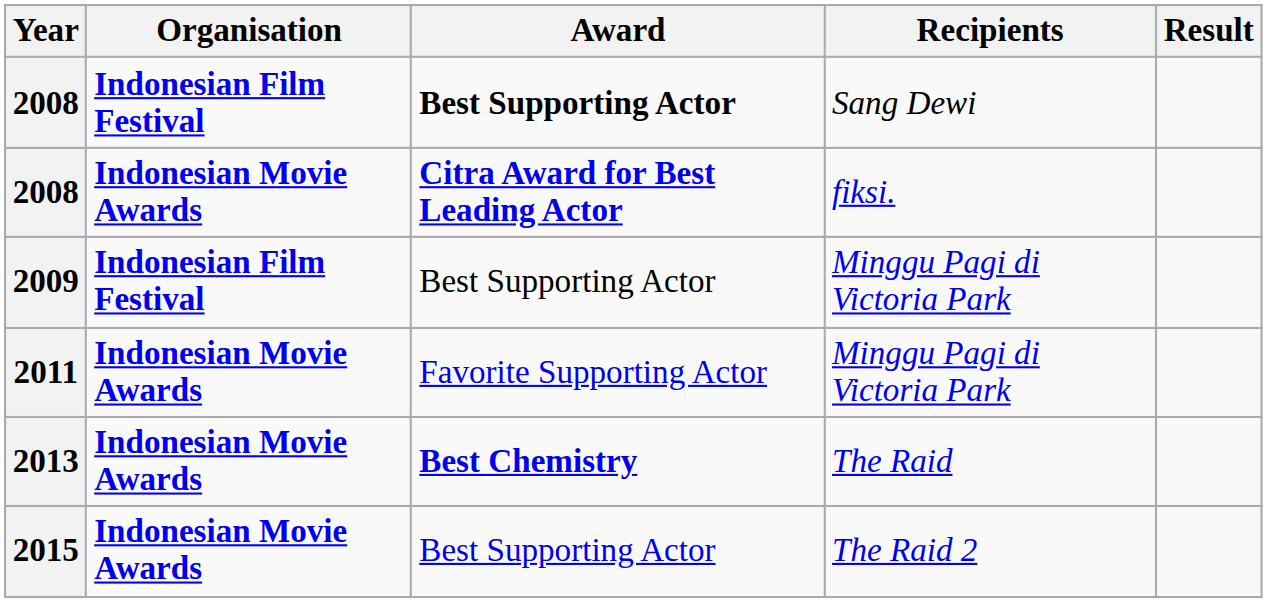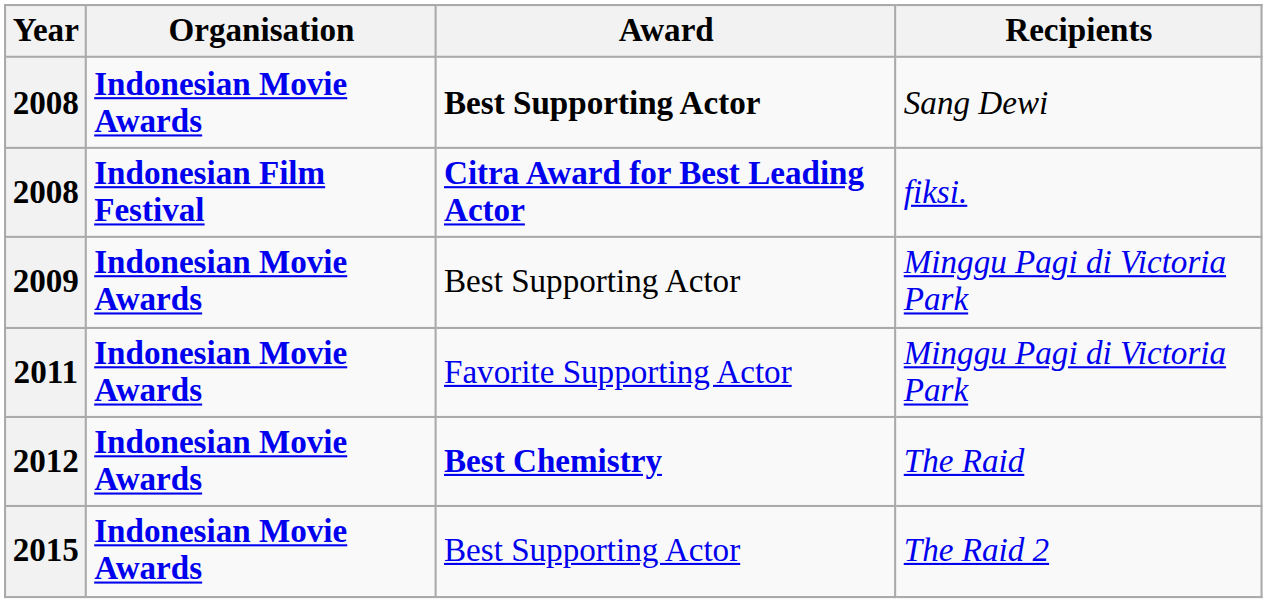 <table class="wikitable sortable">
 <tr>
 <th>Year</th>
 <th>Organisation</th>
 <th>Award</th>
 <th>Recipients</th>
-<th>Result</th>
+</tr>
+<tr>
+<th>2008</th>
+<td><strong><a href='#'>Indonesian Movie Awards</a></strong></td>
+<td><strong>Best Supporting Actor</strong></td>
+<td><em>Sang Dewi</em></td>
 </tr>
 <tr>
 <th>2008</th>
 <td><strong><a href='#'>Indonesian Film Festival</a></strong></td>
-<td><strong>Best Supporting Actor</strong></td>
-<td><em>Sang Dewi</em></td>
-<td></td>
-</tr>
-<tr>
-<th>2008</th>
-<td><strong><a href='#'>Indonesian Movie Awards</a></strong></td>
 <td><strong><a href='#'>Citra Award for Best Leading Actor</a></strong></td>
 <td><em><a href='#'>fiksi.</a></em></td>
-<td></td>
 </tr>
 <tr>
 <th>2009</th>
-<td><strong><a href='#'>Indonesian Film Festival</a></strong></td>
+<td><strong><a href='#'>Indonesian Movie Awards</a></strong></td>
 <td>Best Supporting Actor</td>
 <td><em><a href='#'>Minggu Pagi di Victoria Park</a></em></td>
-<td></td>
 </tr>
 <tr>
 <th>2011</th>
 <td><strong><a href='#'>Indonesian Movie Awards</a></strong></td>
 <td><a href='#'>Favorite Supporting Actor</a></td>
 <td><em><a href='#'>Minggu Pagi di Victoria Park</a></em></td>
-<td></td>
 </tr>
 <tr>
-<th>2013</th>
+<th>2012</th>
 <td><strong><a href='#'>Indonesian Movie Awards</a></strong></td>
 <td><strong><a href='#'>Best Chemistry</a></strong> <strong></strong></td>
 <td><em><a href='#'>The Raid</a></em></td>
-<td></td>
 </tr>
 <tr>
 <th>2015</th>
 <td><strong><a href='#'>Indonesian Movie Awards</a></strong></td>
 <td><a href='#'>Best Supporting Actor</a></td>
 <td><em><a href='#'>The Raid 2</a></em></td>
-<td></td>
 </tr>
 </table>
